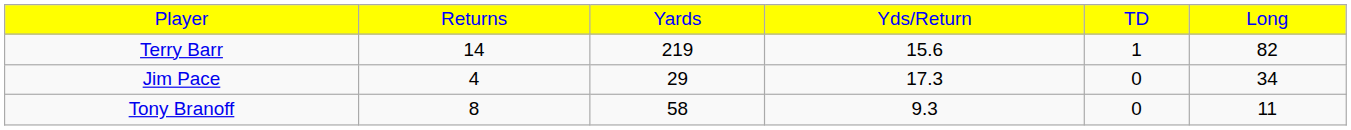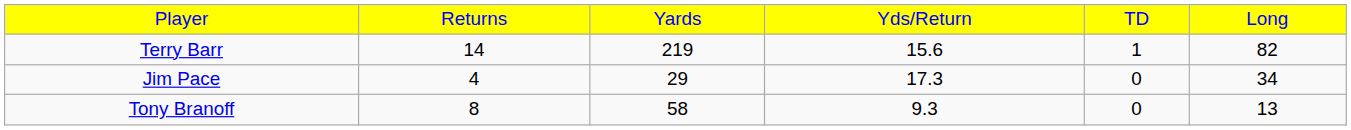 <table class="wikitable" width="90%">
 <tr align="center" style="background:yellow;color:blue;">
 <td>Player</td>
 <td>Returns</td>
 <td>Yards</td>
 <td>Yds/Return</td>
 <td>TD</td>
 <td>Long</td>
 </tr>
 <tr align="center" bgcolor="">
 <td><a href='#'>Terry Barr</a></td>
 <td>14</td>
 <td>219</td>
 <td>15.6</td>
 <td>1</td>
 <td>82</td>
 </tr>
 <tr align="center" bgcolor="">
 <td><a href='#'>Jim Pace</a></td>
 <td>4</td>
 <td>29</td>
 <td>17.3</td>
 <td>0</td>
 <td>34</td>
 </tr>
 <tr align="center" bgcolor="">
 <td><a href='#'>Tony Branoff</a></td>
 <td>8</td>
 <td>58</td>
 <td>9.3</td>
 <td>0</td>
-<td>11</td>
+<td>13</td>
 </tr>
 </table>
